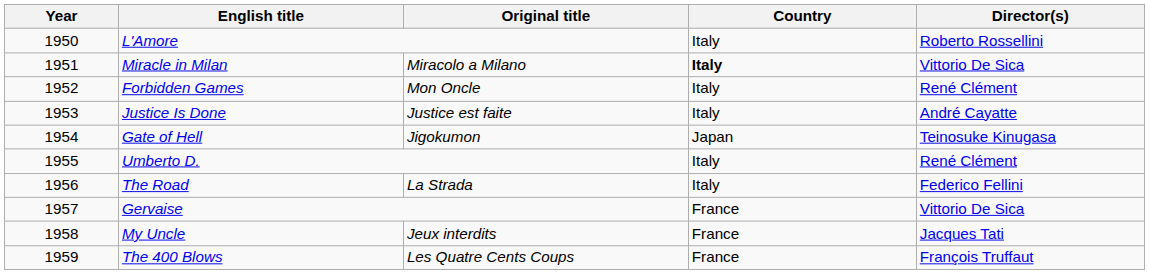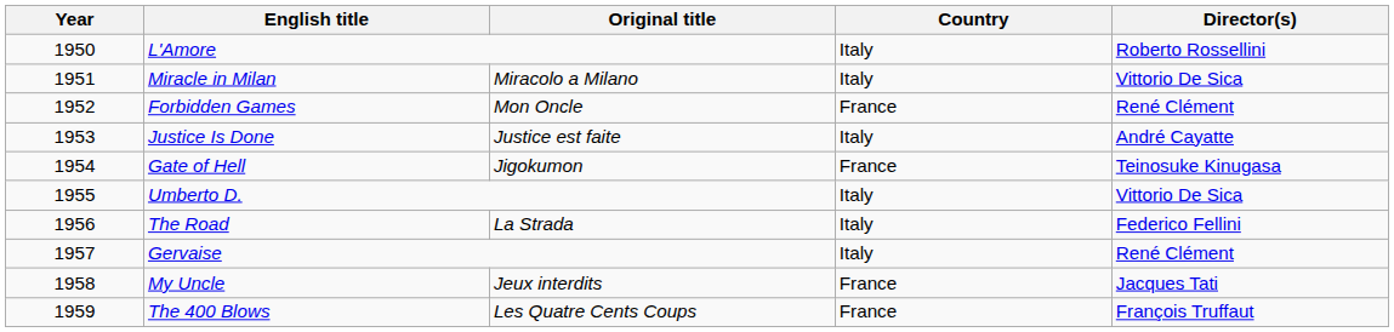 <table class="wikitable" width="95%" cellpadding="5">
 <tr>
 <th width="10%">Year</th>
 <th width="25%">English title</th>
 <th width="25%">Original title</th>
 <th width="20%">Country</th>
 <th width="20%">Director(s)</th>
 </tr>
 <tr>
 <td style="text-align:center;">1950</td>
 <td colspan="2"><em><a href='#'>L'Amore</a></em></td>
 <td>Italy</td>
 <td><a href='#'>Roberto Rossellini</a></td>
 </tr>
 <tr>
 <td style="text-align:center;">1951</td>
 <td><em><a href='#'>Miracle in Milan</a></em></td>
 <td><em>Miracolo a Milano</em></td>
-<td><strong>Italy</strong></td>
+<td>Italy</td>
 <td><a href='#'>Vittorio De Sica</a></td>
 </tr>
 <tr>
 <td style="text-align:center;">1952</td>
 <td><em><a href='#'>Forbidden Games</a></em></td>
 <td><em>Mon Oncle</em></td>
-<td>Italy</td>
+<td>France</td>
 <td><a href='#'>René Clément</a></td>
 </tr>
 <tr>
 <td style="text-align:center;">1953</td>
 <td><em><a href='#'>Justice Is Done</a></em></td>
 <td><em>Justice est faite</em></td>
 <td>Italy</td>
 <td><a href='#'>André Cayatte</a></td>
 </tr>
 <tr>
 <td style="text-align:center;">1954</td>
 <td><em><a href='#'>Gate of Hell</a></em></td>
 <td><em>Jigokumon</em></td>
-<td>Japan</td>
+<td>France</td>
 <td><a href='#'>Teinosuke Kinugasa</a></td>
 </tr>
 <tr>
 <td style="text-align:center;">1955</td>
 <td colspan="2"><em><a href='#'>Umberto D.</a></em></td>
 <td>Italy</td>
-<td><a href='#'>René Clément</a></td>
+<td><a href='#'>Vittorio De Sica</a></td>
 </tr>
 <tr>
 <td style="text-align:center;">1956</td>
 <td><em><a href='#'>The Road</a></em></td>
 <td><em>La Strada</em></td>
 <td>Italy</td>
 <td><a href='#'>Federico Fellini</a></td>
 </tr>
 <tr>
 <td style="text-align:center;">1957</td>
 <td colspan="2"><em><a href='#'>Gervaise</a></em></td>
-<td>France</td>
-<td><a href='#'>Vittorio De Sica</a></td>
+<td>Italy</td>
+<td><a href='#'>René Clément</a></td>
 </tr>
 <tr>
 <td style="text-align:center;">1958</td>
 <td><em><a href='#'>My Uncle</a></em></td>
 <td><em>Jeux interdits</em></td>
 <td>France</td>
 <td><a href='#'>Jacques Tati</a></td>
 </tr>
 <tr>
 <td style="text-align:center;">1959</td>
 <td><em><a href='#'>The 400 Blows</a></em></td>
 <td><em>Les Quatre Cents Coups</em></td>
 <td>France</td>
 <td><a href='#'>François Truffaut</a></td>
 </tr>
 </table>
